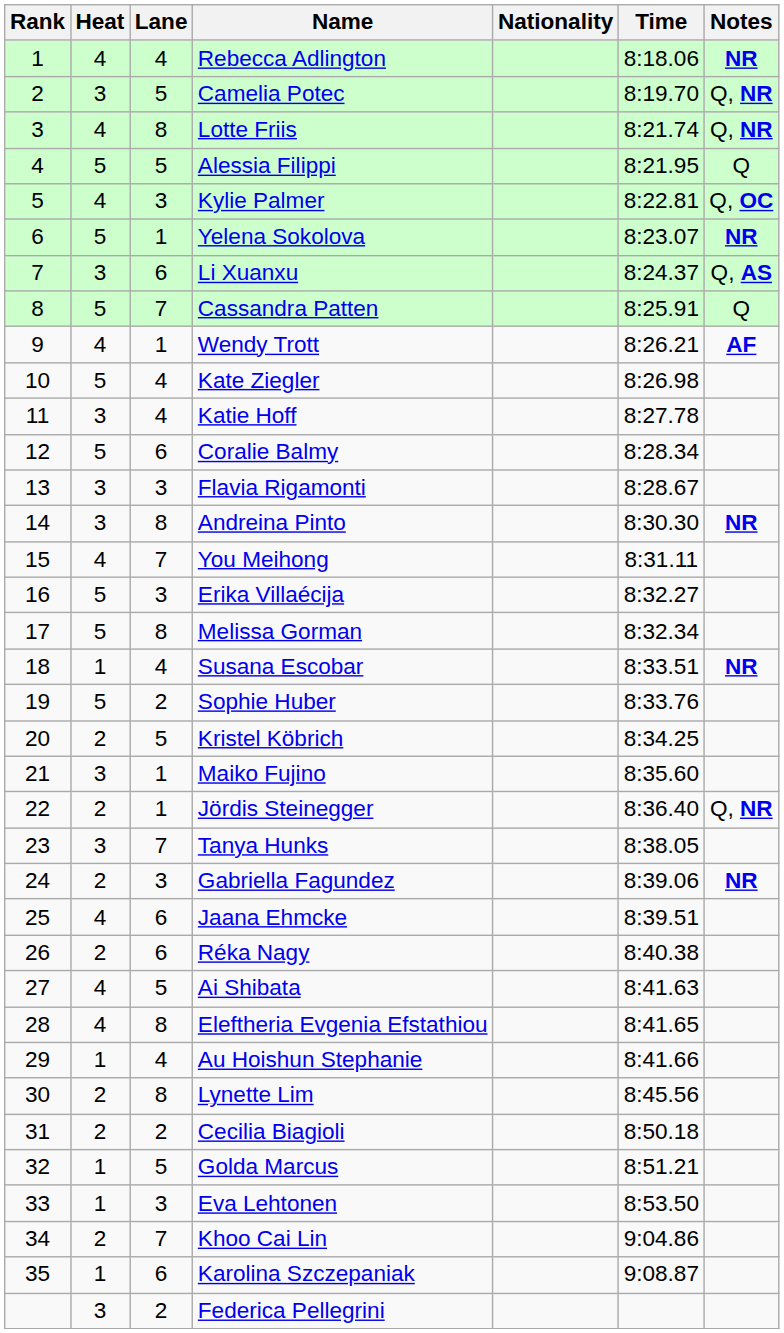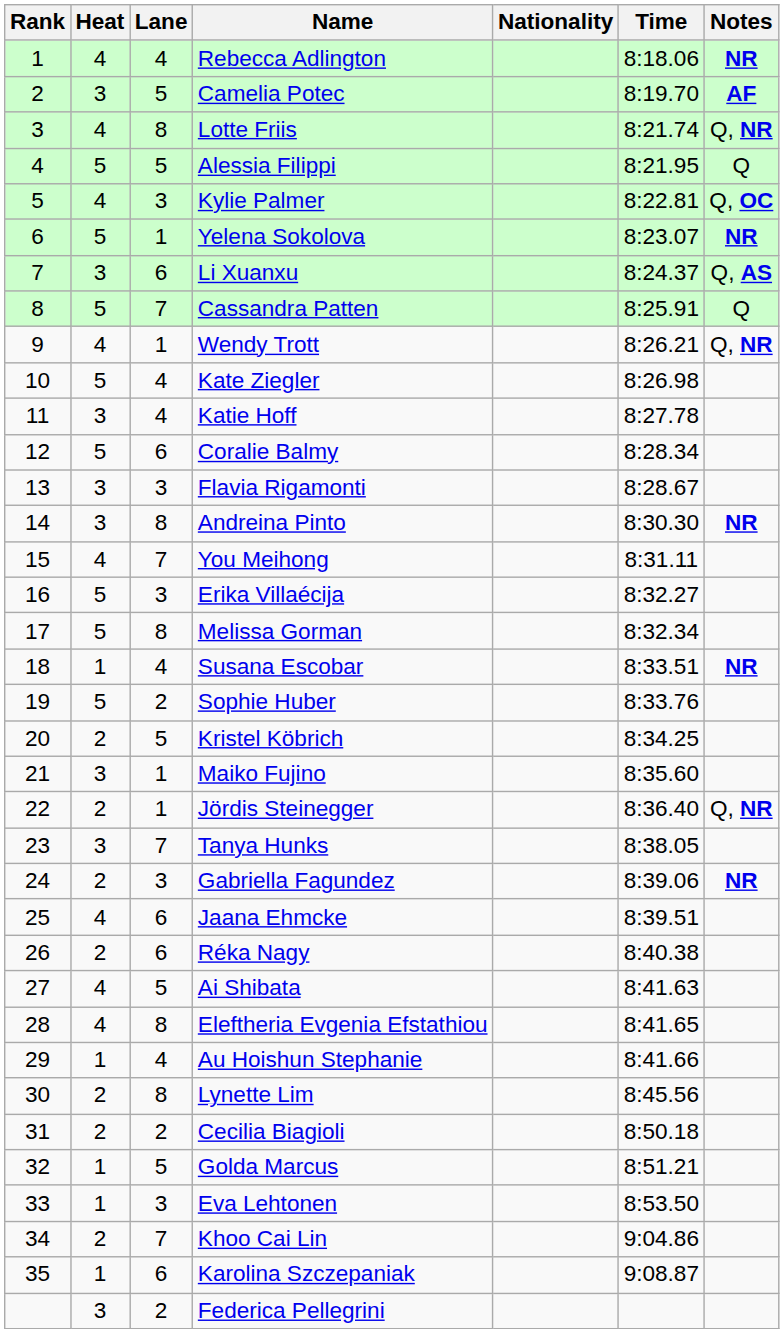 <table class="wikitable sortable" style="text-align:center">
 <tr>
 <th>Rank</th>
 <th>Heat</th>
 <th>Lane</th>
 <th>Name</th>
 <th>Nationality</th>
 <th>Time</th>
 <th>Notes</th>
 </tr>
 <tr bgcolor=ccffcc>
 <td>1</td>
 <td>4</td>
 <td>4</td>
 <td align=left><a href='#'>Rebecca Adlington</a></td>
 <td align=left></td>
 <td>8:18.06</td>
 <td><strong><a href='#'>NR</a></strong></td>
 </tr>
 <tr bgcolor=ccffcc>
 <td>2</td>
 <td>3</td>
 <td>5</td>
 <td align=left><a href='#'>Camelia Potec</a></td>
 <td align=left></td>
 <td>8:19.70</td>
-<td>Q, <strong><a href='#'>NR</a></strong></td>
+<td><strong><a href='#'>AF</a></strong></td>
 </tr>
 <tr bgcolor=ccffcc>
 <td>3</td>
 <td>4</td>
 <td>8</td>
 <td align=left><a href='#'>Lotte Friis</a></td>
 <td align=left></td>
 <td>8:21.74</td>
 <td>Q, <strong><a href='#'>NR</a></strong></td>
 </tr>
 <tr bgcolor=ccffcc>
 <td>4</td>
 <td>5</td>
 <td>5</td>
 <td align=left><a href='#'>Alessia Filippi</a></td>
 <td align=left></td>
 <td>8:21.95</td>
 <td>Q</td>
 </tr>
 <tr bgcolor=ccffcc>
 <td>5</td>
 <td>4</td>
 <td>3</td>
 <td align=left><a href='#'>Kylie Palmer</a></td>
 <td align=left></td>
 <td>8:22.81</td>
 <td>Q, <strong><a href='#'>OC</a></strong></td>
 </tr>
 <tr bgcolor=ccffcc>
 <td>6</td>
 <td>5</td>
 <td>1</td>
 <td align=left><a href='#'>Yelena Sokolova</a></td>
 <td align=left></td>
 <td>8:23.07</td>
 <td><strong><a href='#'>NR</a></strong></td>
 </tr>
 <tr bgcolor=ccffcc>
 <td>7</td>
 <td>3</td>
 <td>6</td>
 <td align=left><a href='#'>Li Xuanxu</a></td>
 <td align=left></td>
 <td>8:24.37</td>
 <td>Q, <strong><a href='#'>AS</a></strong></td>
 </tr>
 <tr bgcolor=ccffcc>
 <td>8</td>
 <td>5</td>
 <td>7</td>
 <td align=left><a href='#'>Cassandra Patten</a></td>
 <td align=left></td>
 <td>8:25.91</td>
 <td>Q</td>
 </tr>
 <tr>
 <td>9</td>
 <td>4</td>
 <td>1</td>
 <td align=left><a href='#'>Wendy Trott</a></td>
 <td align=left></td>
 <td>8:26.21</td>
-<td><strong><a href='#'>AF</a></strong></td>
+<td>Q, <strong><a href='#'>NR</a></strong></td>
 </tr>
 <tr>
 <td>10</td>
 <td>5</td>
 <td>4</td>
 <td align=left><a href='#'>Kate Ziegler</a></td>
 <td align=left></td>
 <td>8:26.98</td>
 <td></td>
 </tr>
 <tr>
 <td>11</td>
 <td>3</td>
 <td>4</td>
 <td align=left><a href='#'>Katie Hoff</a></td>
 <td align=left></td>
 <td>8:27.78</td>
 <td></td>
 </tr>
 <tr>
 <td>12</td>
 <td>5</td>
 <td>6</td>
 <td align=left><a href='#'>Coralie Balmy</a></td>
 <td align=left></td>
 <td>8:28.34</td>
 <td></td>
 </tr>
 <tr>
 <td>13</td>
 <td>3</td>
 <td>3</td>
 <td align=left><a href='#'>Flavia Rigamonti</a></td>
 <td align=left></td>
 <td>8:28.67</td>
 <td></td>
 </tr>
 <tr>
 <td>14</td>
 <td>3</td>
 <td>8</td>
 <td align=left><a href='#'>Andreina Pinto</a></td>
 <td align=left></td>
 <td>8:30.30</td>
 <td><strong><a href='#'>NR</a></strong></td>
 </tr>
 <tr>
 <td>15</td>
 <td>4</td>
 <td>7</td>
 <td align=left><a href='#'>You Meihong</a></td>
 <td align=left></td>
 <td>8:31.11</td>
 <td></td>
 </tr>
 <tr>
 <td>16</td>
 <td>5</td>
 <td>3</td>
 <td align=left><a href='#'>Erika Villaécija</a></td>
 <td align=left></td>
 <td>8:32.27</td>
 <td></td>
 </tr>
 <tr>
 <td>17</td>
 <td>5</td>
 <td>8</td>
 <td align=left><a href='#'>Melissa Gorman</a></td>
 <td align=left></td>
 <td>8:32.34</td>
 <td></td>
 </tr>
 <tr>
 <td>18</td>
 <td>1</td>
 <td>4</td>
 <td align=left><a href='#'>Susana Escobar</a></td>
 <td align=left></td>
 <td>8:33.51</td>
 <td><strong><a href='#'>NR</a></strong></td>
 </tr>
 <tr>
 <td>19</td>
 <td>5</td>
 <td>2</td>
 <td align=left><a href='#'>Sophie Huber</a></td>
 <td align=left></td>
 <td>8:33.76</td>
 <td></td>
 </tr>
 <tr>
 <td>20</td>
 <td>2</td>
 <td>5</td>
 <td align=left><a href='#'>Kristel Köbrich</a></td>
 <td align=left></td>
 <td>8:34.25</td>
 <td></td>
 </tr>
 <tr>
 <td>21</td>
 <td>3</td>
 <td>1</td>
 <td align=left><a href='#'>Maiko Fujino</a></td>
 <td align=left></td>
 <td>8:35.60</td>
 <td></td>
 </tr>
 <tr>
 <td>22</td>
 <td>2</td>
 <td>1</td>
 <td align=left><a href='#'>Jördis Steinegger</a></td>
 <td align=left></td>
 <td>8:36.40</td>
 <td>Q, <strong><a href='#'>NR</a></strong></td>
 </tr>
 <tr>
 <td>23</td>
 <td>3</td>
 <td>7</td>
 <td align=left><a href='#'>Tanya Hunks</a></td>
 <td align=left></td>
 <td>8:38.05</td>
 <td></td>
 </tr>
 <tr>
 <td>24</td>
 <td>2</td>
 <td>3</td>
 <td align=left><a href='#'>Gabriella Fagundez</a></td>
 <td align=left></td>
 <td>8:39.06</td>
 <td><strong><a href='#'>NR</a></strong></td>
 </tr>
 <tr>
 <td>25</td>
 <td>4</td>
 <td>6</td>
 <td align=left><a href='#'>Jaana Ehmcke</a></td>
 <td align=left></td>
 <td>8:39.51</td>
 <td></td>
 </tr>
 <tr>
 <td>26</td>
 <td>2</td>
 <td>6</td>
 <td align=left><a href='#'>Réka Nagy</a></td>
 <td align=left></td>
 <td>8:40.38</td>
 <td></td>
 </tr>
 <tr>
 <td>27</td>
 <td>4</td>
 <td>5</td>
 <td align=left><a href='#'>Ai Shibata</a></td>
 <td align=left></td>
 <td>8:41.63</td>
 <td></td>
 </tr>
 <tr>
 <td>28</td>
 <td>4</td>
 <td>8</td>
 <td align=left><a href='#'>Eleftheria Evgenia Efstathiou</a></td>
 <td align=left></td>
 <td>8:41.65</td>
 <td></td>
 </tr>
 <tr>
 <td>29</td>
 <td>1</td>
 <td>4</td>
 <td align=left><a href='#'>Au Hoishun Stephanie</a></td>
 <td align=left></td>
 <td>8:41.66</td>
 <td></td>
 </tr>
 <tr>
 <td>30</td>
 <td>2</td>
 <td>8</td>
 <td align=left><a href='#'>Lynette Lim</a></td>
 <td align=left></td>
 <td>8:45.56</td>
 <td></td>
 </tr>
 <tr>
 <td>31</td>
 <td>2</td>
 <td>2</td>
 <td align=left><a href='#'>Cecilia Biagioli</a></td>
 <td align=left></td>
 <td>8:50.18</td>
 <td></td>
 </tr>
 <tr>
 <td>32</td>
 <td>1</td>
 <td>5</td>
 <td align=left><a href='#'>Golda Marcus</a></td>
 <td align=left></td>
 <td>8:51.21</td>
 <td></td>
 </tr>
 <tr>
 <td>33</td>
 <td>1</td>
 <td>3</td>
 <td align=left><a href='#'>Eva Lehtonen</a></td>
 <td align=left></td>
 <td>8:53.50</td>
 <td></td>
 </tr>
 <tr>
 <td>34</td>
 <td>2</td>
 <td>7</td>
 <td align=left><a href='#'>Khoo Cai Lin</a></td>
 <td align=left></td>
 <td>9:04.86</td>
 <td></td>
 </tr>
 <tr>
 <td>35</td>
 <td>1</td>
 <td>6</td>
 <td align=left><a href='#'>Karolina Szczepaniak</a></td>
 <td align=left></td>
 <td>9:08.87</td>
 <td></td>
 </tr>
 <tr>
 <td></td>
 <td>3</td>
 <td>2</td>
 <td align=left><a href='#'>Federica Pellegrini</a></td>
 <td align=left></td>
 <td></td>
 <td></td>
 </tr>
 </table>
